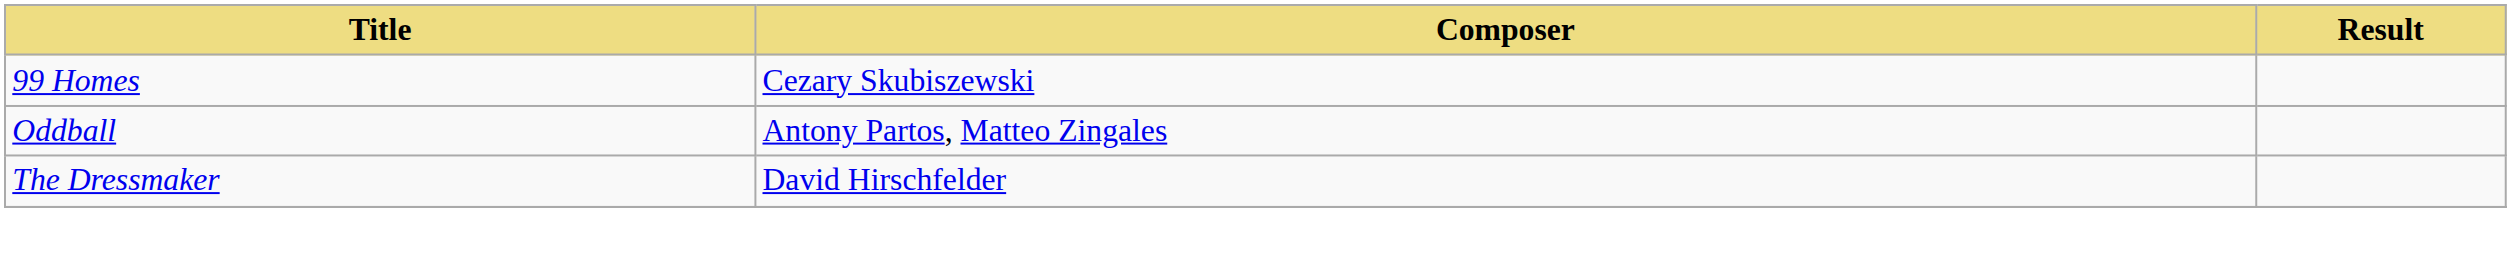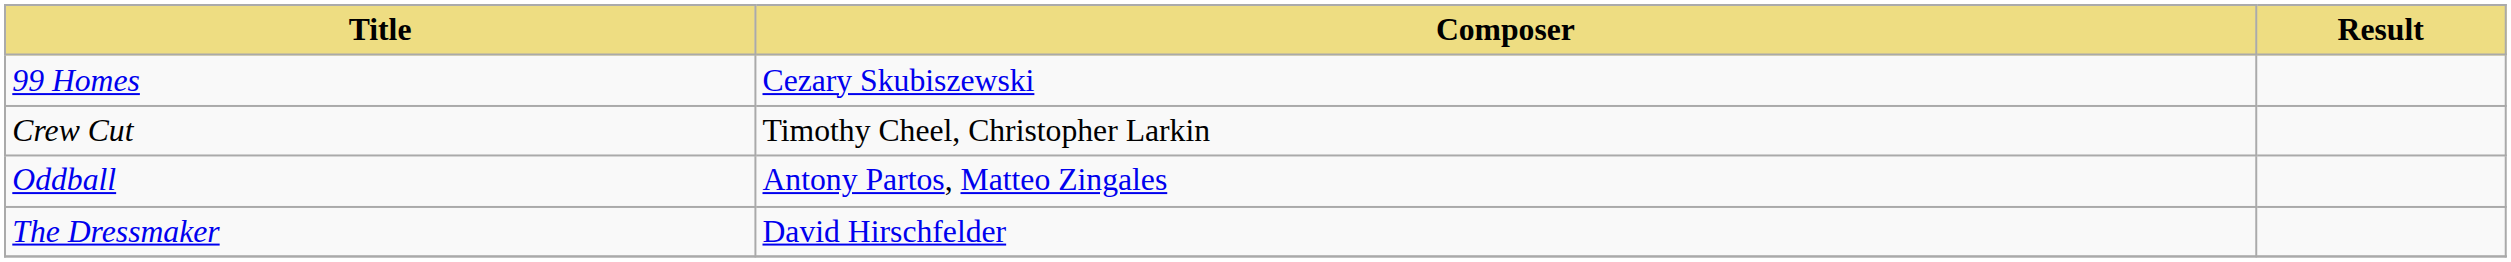 <table class="wikitable" width=100%>
 <tr>
 <th style="width:30%;background:#EEDD82;">Title</th>
 <th style="width:60%;background:#EEDD82;">Composer</th>
 <th style="width:10%;background:#EEDD82;">Result<br></th>
 </tr>
 <tr>
 <td><em><a href='#'>99 Homes</a></em></td>
 <td><a href='#'>Cezary Skubiszewski</a></td>
+<td></td>
+</tr>
+<tr>
+<td><em>Crew Cut</em></td>
+<td>Timothy Cheel, Christopher Larkin</td>
 <td></td>
 </tr>
 <tr>
 <td><em><a href='#'>Oddball</a></em></td>
 <td><a href='#'>Antony Partos</a>, <a href='#'>Matteo Zingales</a></td>
 <td></td>
 </tr>
 <tr>
 <td><em><a href='#'>The Dressmaker</a></em></td>
 <td><a href='#'>David Hirschfelder</a></td>
 <td></td>
 </tr>
 <tr>
 </tr>
 </table>
